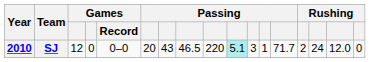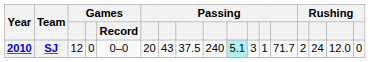 <table class="wikitable" style="text-align:center;">
 <tr>
 <th rowspan="2">Year</th>
 <th rowspan="2">Team</th>
 <th colspan="3">Games</th>
 <th colspan="8">Passing</th>
 <th colspan="4">Rushing</th>
 </tr>
 <tr>
 <th></th>
 <th></th>
 <th>Record</th>
 <th></th>
 <th></th>
 <th></th>
 <th></th>
 <th></th>
 <th></th>
 <th></th>
 <th></th>
 <th></th>
 <th></th>
 <th></th>
 <th></th>
 </tr>
 <tr>
 <th><a href='#'>2010</a></th>
 <th><a href='#'>SJ</a></th>
 <td>12</td>
 <td>0</td>
 <td>0–0</td>
 <td>20</td>
 <td>43</td>
-<td>46.5</td>
-<td>220</td>
+<td>37.5</td>
+<td>240</td>
 <td style="background: paleturquoise;">5.1</td>
 <td>3</td>
 <td>1</td>
 <td>71.7</td>
 <td>2</td>
 <td>24</td>
 <td>12.0</td>
 <td>0</td>
 </tr>
 </table>
